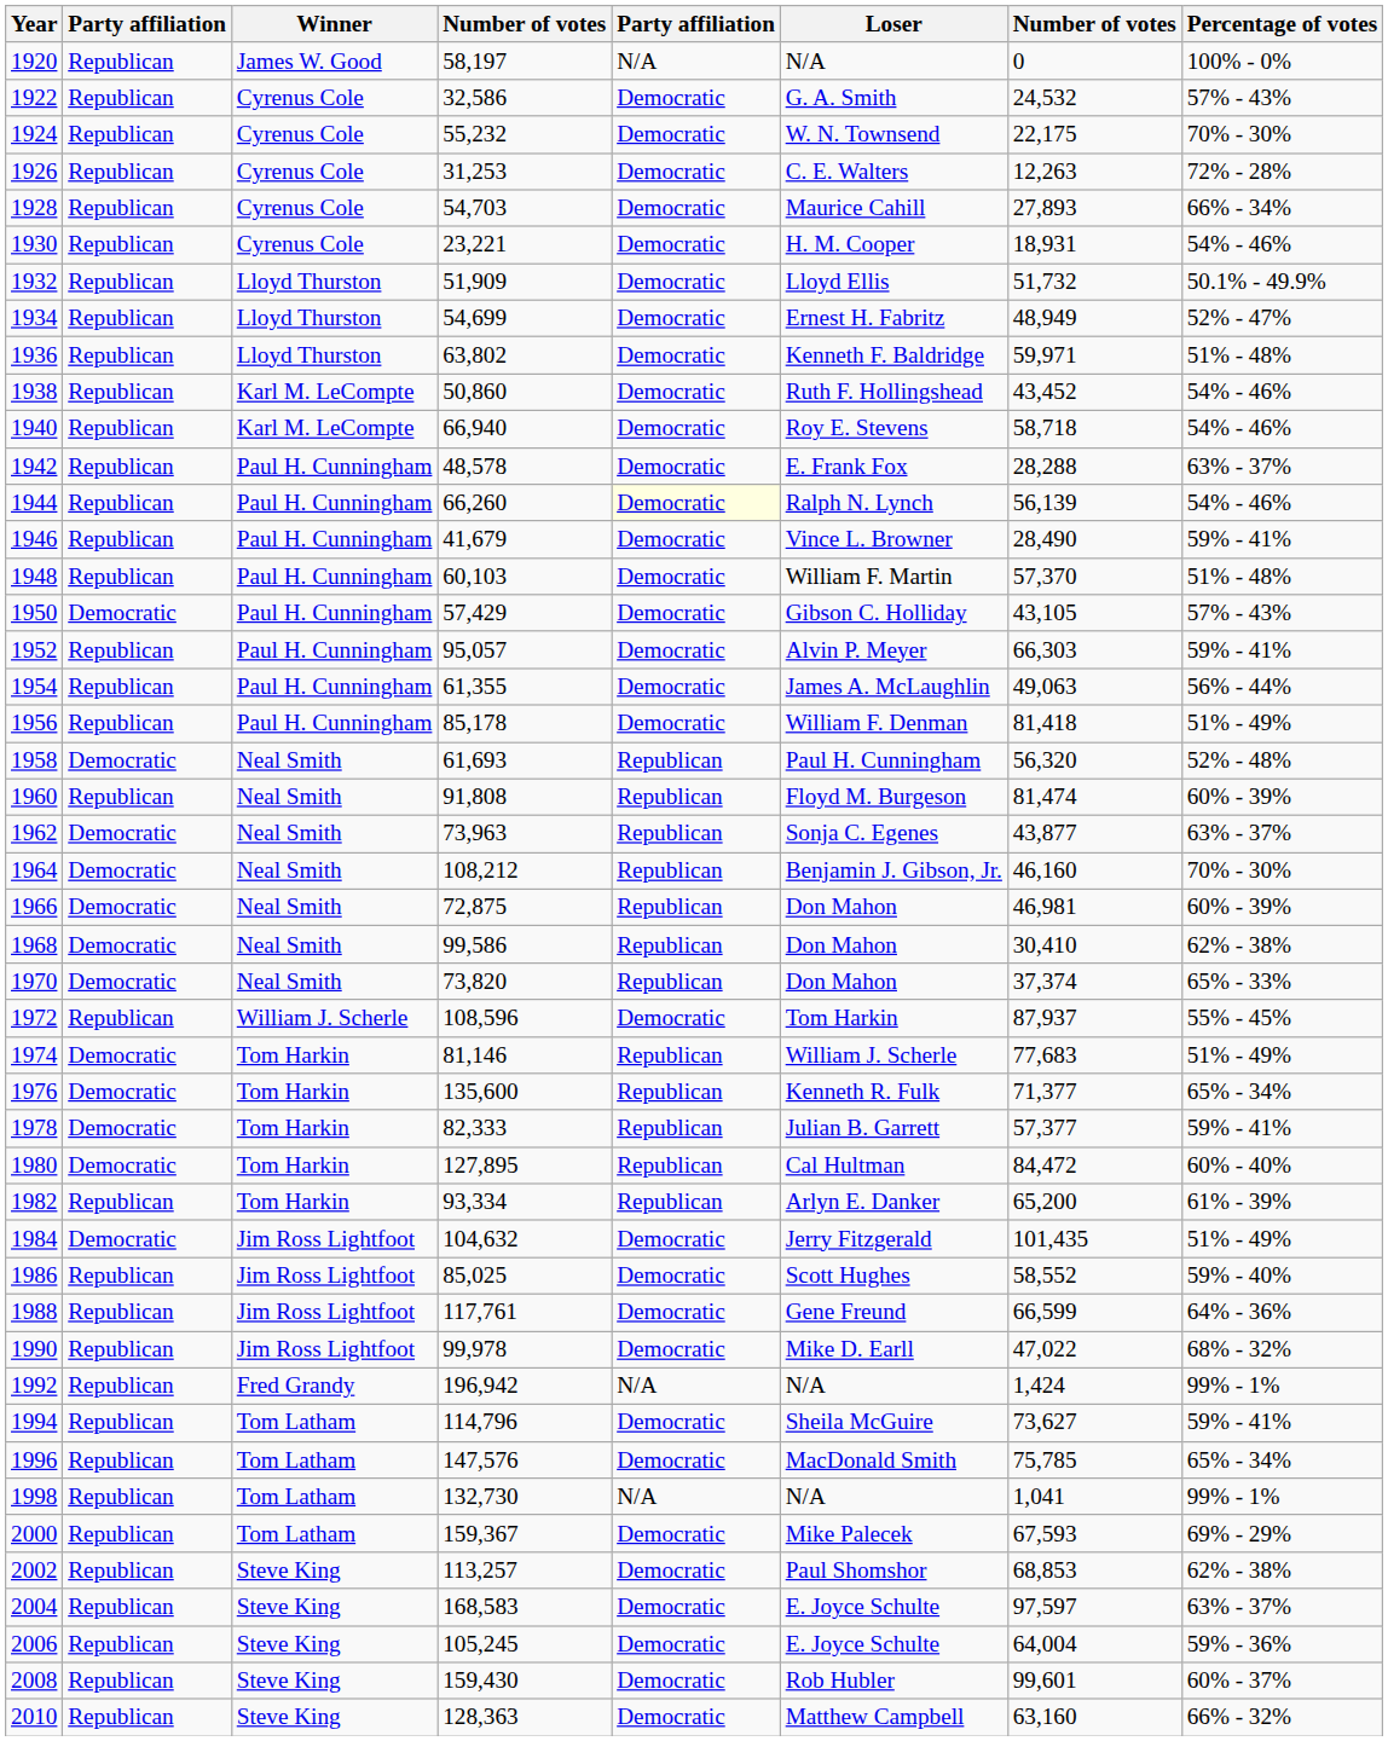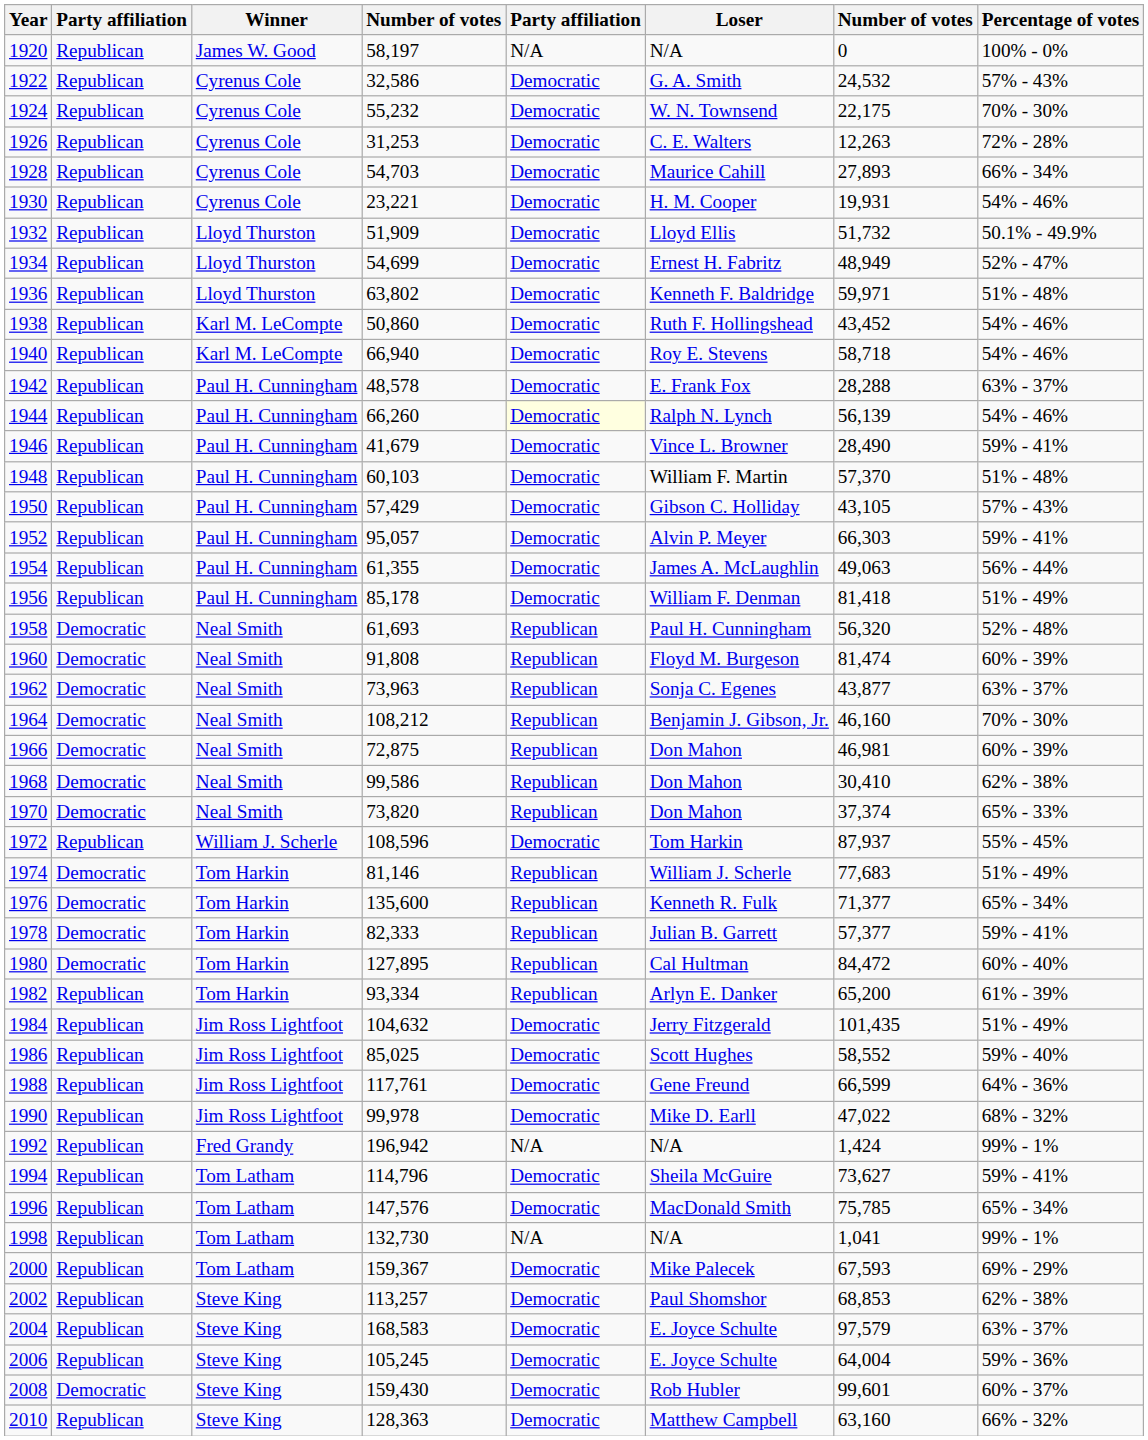 <table class="wikitable">
 <tr>
 <th><strong>Year</strong></th>
 <th><strong>Party affiliation</strong></th>
 <th><strong>Winner</strong></th>
 <th><strong>Number of votes</strong></th>
 <th><strong>Party affiliation</strong></th>
 <th><strong>Loser</strong></th>
 <th><strong>Number of votes</strong></th>
 <th><strong>Percentage of votes</strong></th>
 </tr>
 <tr>
 <td><a href='#'>1920</a></td>
 <td><a href='#'>Republican</a></td>
 <td><a href='#'>James W. Good</a></td>
 <td>58,197</td>
 <td>N/A</td>
 <td>N/A</td>
 <td>0</td>
 <td>100% - 0%</td>
 </tr>
 <tr>
 <td><a href='#'>1922</a></td>
 <td><a href='#'>Republican</a></td>
 <td><a href='#'>Cyrenus Cole</a></td>
 <td>32,586</td>
 <td><a href='#'>Democratic</a></td>
 <td><a href='#'>G. A. Smith</a></td>
 <td>24,532</td>
 <td>57% - 43%</td>
 </tr>
 <tr>
 <td><a href='#'>1924</a></td>
 <td><a href='#'>Republican</a></td>
 <td><a href='#'>Cyrenus Cole</a></td>
 <td>55,232</td>
 <td><a href='#'>Democratic</a></td>
 <td><a href='#'>W. N. Townsend</a></td>
 <td>22,175</td>
 <td>70% - 30%</td>
 </tr>
 <tr>
 <td><a href='#'>1926</a></td>
 <td><a href='#'>Republican</a></td>
 <td><a href='#'>Cyrenus Cole</a></td>
 <td>31,253</td>
 <td><a href='#'>Democratic</a></td>
 <td><a href='#'>C. E. Walters</a></td>
 <td>12,263</td>
 <td>72% - 28%</td>
 </tr>
 <tr>
 <td><a href='#'>1928</a></td>
 <td><a href='#'>Republican</a></td>
 <td><a href='#'>Cyrenus Cole</a></td>
 <td>54,703</td>
 <td><a href='#'>Democratic</a></td>
 <td><a href='#'>Maurice Cahill</a></td>
 <td>27,893</td>
 <td>66% - 34%</td>
 </tr>
 <tr>
 <td><a href='#'>1930</a></td>
 <td><a href='#'>Republican</a></td>
 <td><a href='#'>Cyrenus Cole</a></td>
 <td>23,221</td>
 <td><a href='#'>Democratic</a></td>
 <td><a href='#'>H. M. Cooper</a></td>
-<td>18,931</td>
+<td>19,931</td>
 <td>54% - 46%</td>
 </tr>
 <tr>
 <td><a href='#'>1932</a></td>
 <td><a href='#'>Republican</a></td>
 <td><a href='#'>Lloyd Thurston</a></td>
 <td>51,909</td>
 <td><a href='#'>Democratic</a></td>
 <td><a href='#'>Lloyd Ellis</a></td>
 <td>51,732</td>
 <td>50.1% - 49.9%</td>
 </tr>
 <tr>
 <td><a href='#'>1934</a></td>
 <td><a href='#'>Republican</a></td>
 <td><a href='#'>Lloyd Thurston</a></td>
 <td>54,699</td>
 <td><a href='#'>Democratic</a></td>
 <td><a href='#'>Ernest H. Fabritz</a></td>
 <td>48,949</td>
 <td>52% - 47%</td>
 </tr>
 <tr>
 <td><a href='#'>1936</a></td>
 <td><a href='#'>Republican</a></td>
 <td><a href='#'>Lloyd Thurston</a></td>
 <td>63,802</td>
 <td><a href='#'>Democratic</a></td>
 <td><a href='#'>Kenneth F. Baldridge</a></td>
 <td>59,971</td>
 <td>51% - 48%</td>
 </tr>
 <tr>
 <td><a href='#'>1938</a></td>
 <td><a href='#'>Republican</a></td>
 <td><a href='#'>Karl M. LeCompte</a></td>
 <td>50,860</td>
 <td><a href='#'>Democratic</a></td>
 <td><a href='#'>Ruth F. Hollingshead</a></td>
 <td>43,452</td>
 <td>54% - 46%</td>
 </tr>
 <tr>
 <td><a href='#'>1940</a></td>
 <td><a href='#'>Republican</a></td>
 <td><a href='#'>Karl M. LeCompte</a></td>
 <td>66,940</td>
 <td><a href='#'>Democratic</a></td>
 <td><a href='#'>Roy E. Stevens</a></td>
 <td>58,718</td>
 <td>54% - 46%</td>
 </tr>
 <tr>
 <td><a href='#'>1942</a></td>
 <td><a href='#'>Republican</a></td>
 <td><a href='#'>Paul H. Cunningham</a></td>
 <td>48,578</td>
 <td><a href='#'>Democratic</a></td>
 <td><a href='#'>E. Frank Fox</a></td>
 <td>28,288</td>
 <td>63% - 37%</td>
 </tr>
 <tr>
 <td><a href='#'>1944</a></td>
 <td><a href='#'>Republican</a></td>
 <td><a href='#'>Paul H. Cunningham</a></td>
 <td>66,260</td>
 <td style="background: lightyellow;"><a href='#'>Democratic</a></td>
 <td><a href='#'>Ralph N. Lynch</a></td>
 <td>56,139</td>
 <td>54% - 46%</td>
 </tr>
 <tr>
 <td><a href='#'>1946</a></td>
 <td><a href='#'>Republican</a></td>
 <td><a href='#'>Paul H. Cunningham</a></td>
 <td>41,679</td>
 <td><a href='#'>Democratic</a></td>
 <td><a href='#'>Vince L. Browner</a></td>
 <td>28,490</td>
 <td>59% - 41%</td>
 </tr>
 <tr>
 <td><a href='#'>1948</a></td>
 <td><a href='#'>Republican</a></td>
 <td><a href='#'>Paul H. Cunningham</a></td>
 <td>60,103</td>
 <td><a href='#'>Democratic</a></td>
 <td>William F. Martin</td>
 <td>57,370</td>
 <td>51% - 48%</td>
 </tr>
 <tr>
 <td><a href='#'>1950</a></td>
-<td><a href='#'>Democratic</a></td>
+<td><a href='#'>Republican</a></td>
 <td><a href='#'>Paul H. Cunningham</a></td>
 <td>57,429</td>
 <td><a href='#'>Democratic</a></td>
 <td><a href='#'>Gibson C. Holliday</a></td>
 <td>43,105</td>
 <td>57% - 43%</td>
 </tr>
 <tr>
 <td><a href='#'>1952</a></td>
 <td><a href='#'>Republican</a></td>
 <td><a href='#'>Paul H. Cunningham</a></td>
 <td>95,057</td>
 <td><a href='#'>Democratic</a></td>
 <td><a href='#'>Alvin P. Meyer</a></td>
 <td>66,303</td>
 <td>59% - 41%</td>
 </tr>
 <tr>
 <td><a href='#'>1954</a></td>
 <td><a href='#'>Republican</a></td>
 <td><a href='#'>Paul H. Cunningham</a></td>
 <td>61,355</td>
 <td><a href='#'>Democratic</a></td>
 <td><a href='#'>James A. McLaughlin</a></td>
 <td>49,063</td>
 <td>56% - 44%</td>
 </tr>
 <tr>
 <td><a href='#'>1956</a></td>
 <td><a href='#'>Republican</a></td>
 <td><a href='#'>Paul H. Cunningham</a></td>
 <td>85,178</td>
 <td><a href='#'>Democratic</a></td>
 <td><a href='#'>William F. Denman</a></td>
 <td>81,418</td>
 <td>51% - 49%</td>
 </tr>
 <tr>
 <td><a href='#'>1958</a></td>
 <td><a href='#'>Democratic</a></td>
 <td><a href='#'>Neal Smith</a></td>
 <td>61,693</td>
 <td><a href='#'>Republican</a></td>
 <td><a href='#'>Paul H. Cunningham</a></td>
 <td>56,320</td>
 <td>52% - 48%</td>
 </tr>
 <tr>
 <td><a href='#'>1960</a></td>
-<td><a href='#'>Republican</a></td>
+<td><a href='#'>Democratic</a></td>
 <td><a href='#'>Neal Smith</a></td>
 <td>91,808</td>
 <td><a href='#'>Republican</a></td>
 <td><a href='#'>Floyd M. Burgeson</a></td>
 <td>81,474</td>
 <td>60% - 39%</td>
 </tr>
 <tr>
 <td><a href='#'>1962</a></td>
 <td><a href='#'>Democratic</a></td>
 <td><a href='#'>Neal Smith</a></td>
 <td>73,963</td>
 <td><a href='#'>Republican</a></td>
 <td><a href='#'>Sonja C. Egenes</a></td>
 <td>43,877</td>
 <td>63% - 37%</td>
 </tr>
 <tr>
 <td><a href='#'>1964</a></td>
 <td><a href='#'>Democratic</a></td>
 <td><a href='#'>Neal Smith</a></td>
 <td>108,212</td>
 <td><a href='#'>Republican</a></td>
 <td><a href='#'>Benjamin J. Gibson, Jr.</a></td>
 <td>46,160</td>
 <td>70% - 30%</td>
 </tr>
 <tr>
 <td><a href='#'>1966</a></td>
 <td><a href='#'>Democratic</a></td>
 <td><a href='#'>Neal Smith</a></td>
 <td>72,875</td>
 <td><a href='#'>Republican</a></td>
 <td><a href='#'>Don Mahon</a></td>
 <td>46,981</td>
 <td>60% - 39%</td>
 </tr>
 <tr>
 <td><a href='#'>1968</a></td>
 <td><a href='#'>Democratic</a></td>
 <td><a href='#'>Neal Smith</a></td>
 <td>99,586</td>
 <td><a href='#'>Republican</a></td>
 <td><a href='#'>Don Mahon</a></td>
 <td>30,410</td>
 <td>62% - 38%</td>
 </tr>
 <tr>
 <td><a href='#'>1970</a></td>
 <td><a href='#'>Democratic</a></td>
 <td><a href='#'>Neal Smith</a></td>
 <td>73,820</td>
 <td><a href='#'>Republican</a></td>
 <td><a href='#'>Don Mahon</a></td>
 <td>37,374</td>
 <td>65% - 33%</td>
 </tr>
 <tr>
 <td><a href='#'>1972</a></td>
 <td><a href='#'>Republican</a></td>
 <td><a href='#'>William J. Scherle</a></td>
 <td>108,596</td>
 <td><a href='#'>Democratic</a></td>
 <td><a href='#'>Tom Harkin</a></td>
 <td>87,937</td>
 <td>55% - 45%</td>
 </tr>
 <tr>
 <td><a href='#'>1974</a></td>
 <td><a href='#'>Democratic</a></td>
 <td><a href='#'>Tom Harkin</a></td>
 <td>81,146</td>
 <td><a href='#'>Republican</a></td>
 <td><a href='#'>William J. Scherle</a></td>
 <td>77,683</td>
 <td>51% - 49%</td>
 </tr>
 <tr>
 <td><a href='#'>1976</a></td>
 <td><a href='#'>Democratic</a></td>
 <td><a href='#'>Tom Harkin</a></td>
 <td>135,600</td>
 <td><a href='#'>Republican</a></td>
 <td><a href='#'>Kenneth R. Fulk</a></td>
 <td>71,377</td>
 <td>65% - 34%</td>
 </tr>
 <tr>
 <td><a href='#'>1978</a></td>
 <td><a href='#'>Democratic</a></td>
 <td><a href='#'>Tom Harkin</a></td>
 <td>82,333</td>
 <td><a href='#'>Republican</a></td>
 <td><a href='#'>Julian B. Garrett</a></td>
 <td>57,377</td>
 <td>59% - 41%</td>
 </tr>
 <tr>
 <td><a href='#'>1980</a></td>
 <td><a href='#'>Democratic</a></td>
 <td><a href='#'>Tom Harkin</a></td>
 <td>127,895</td>
 <td><a href='#'>Republican</a></td>
 <td><a href='#'>Cal Hultman</a></td>
 <td>84,472</td>
 <td>60% - 40%</td>
 </tr>
 <tr>
 <td><a href='#'>1982</a></td>
 <td><a href='#'>Republican</a></td>
 <td><a href='#'>Tom Harkin</a></td>
 <td>93,334</td>
 <td><a href='#'>Republican</a></td>
 <td><a href='#'>Arlyn E. Danker</a></td>
 <td>65,200</td>
 <td>61% - 39%</td>
 </tr>
 <tr>
 <td><a href='#'>1984</a></td>
-<td><a href='#'>Democratic</a></td>
+<td><a href='#'>Republican</a></td>
 <td><a href='#'>Jim Ross Lightfoot</a></td>
 <td>104,632</td>
 <td><a href='#'>Democratic</a></td>
 <td><a href='#'>Jerry Fitzgerald</a></td>
 <td>101,435</td>
 <td>51% - 49%</td>
 </tr>
 <tr>
 <td><a href='#'>1986</a></td>
 <td><a href='#'>Republican</a></td>
 <td><a href='#'>Jim Ross Lightfoot</a></td>
 <td>85,025</td>
 <td><a href='#'>Democratic</a></td>
 <td><a href='#'>Scott Hughes</a></td>
 <td>58,552</td>
 <td>59% - 40%</td>
 </tr>
 <tr>
 <td><a href='#'>1988</a></td>
 <td><a href='#'>Republican</a></td>
 <td><a href='#'>Jim Ross Lightfoot</a></td>
 <td>117,761</td>
 <td><a href='#'>Democratic</a></td>
 <td><a href='#'>Gene Freund</a></td>
 <td>66,599</td>
 <td>64% - 36%</td>
 </tr>
 <tr>
 <td><a href='#'>1990</a></td>
 <td><a href='#'>Republican</a></td>
 <td><a href='#'>Jim Ross Lightfoot</a></td>
 <td>99,978</td>
 <td><a href='#'>Democratic</a></td>
 <td><a href='#'>Mike D. Earll</a></td>
 <td>47,022</td>
 <td>68% - 32%</td>
 </tr>
 <tr>
 <td><a href='#'>1992</a></td>
 <td><a href='#'>Republican</a></td>
 <td><a href='#'>Fred Grandy</a></td>
 <td>196,942</td>
 <td>N/A</td>
 <td>N/A</td>
 <td>1,424</td>
 <td>99% - 1%</td>
 </tr>
 <tr>
 <td><a href='#'>1994</a></td>
 <td><a href='#'>Republican</a></td>
 <td><a href='#'>Tom Latham</a></td>
 <td>114,796</td>
 <td><a href='#'>Democratic</a></td>
 <td><a href='#'>Sheila McGuire</a></td>
 <td>73,627</td>
 <td>59% - 41%</td>
 </tr>
 <tr>
 <td><a href='#'>1996</a></td>
 <td><a href='#'>Republican</a></td>
 <td><a href='#'>Tom Latham</a></td>
 <td>147,576</td>
 <td><a href='#'>Democratic</a></td>
 <td><a href='#'>MacDonald Smith</a></td>
 <td>75,785</td>
 <td>65% - 34%</td>
 </tr>
 <tr>
 <td><a href='#'>1998</a></td>
 <td><a href='#'>Republican</a></td>
 <td><a href='#'>Tom Latham</a></td>
 <td>132,730</td>
 <td>N/A</td>
 <td>N/A</td>
 <td>1,041</td>
 <td>99% - 1%</td>
 </tr>
 <tr>
 <td><a href='#'>2000</a></td>
 <td><a href='#'>Republican</a></td>
 <td><a href='#'>Tom Latham</a></td>
 <td>159,367</td>
 <td><a href='#'>Democratic</a></td>
 <td><a href='#'>Mike Palecek</a></td>
 <td>67,593</td>
 <td>69% - 29%</td>
 </tr>
 <tr>
 <td><a href='#'>2002</a></td>
 <td><a href='#'>Republican</a></td>
 <td><a href='#'>Steve King</a></td>
 <td>113,257</td>
 <td><a href='#'>Democratic</a></td>
 <td><a href='#'>Paul Shomshor</a></td>
 <td>68,853</td>
 <td>62% - 38%</td>
 </tr>
 <tr>
 <td><a href='#'>2004</a></td>
 <td><a href='#'>Republican</a></td>
 <td><a href='#'>Steve King</a></td>
 <td>168,583</td>
 <td><a href='#'>Democratic</a></td>
 <td><a href='#'>E. Joyce Schulte</a></td>
-<td>97,597</td>
+<td>97,579</td>
 <td>63% - 37%</td>
 </tr>
 <tr>
 <td><a href='#'>2006</a></td>
 <td><a href='#'>Republican</a></td>
 <td><a href='#'>Steve King</a></td>
 <td>105,245</td>
 <td><a href='#'>Democratic</a></td>
 <td><a href='#'>E. Joyce Schulte</a></td>
 <td>64,004</td>
 <td>59% - 36%</td>
 </tr>
 <tr>
 <td><a href='#'>2008</a></td>
-<td><a href='#'>Republican</a></td>
+<td><a href='#'>Democratic</a></td>
 <td><a href='#'>Steve King</a></td>
 <td>159,430</td>
 <td><a href='#'>Democratic</a></td>
 <td><a href='#'>Rob Hubler</a></td>
 <td>99,601</td>
 <td>60% - 37%</td>
 </tr>
 <tr>
 <td><a href='#'>2010</a></td>
 <td><a href='#'>Republican</a></td>
 <td><a href='#'>Steve King</a></td>
 <td>128,363</td>
 <td><a href='#'>Democratic</a></td>
 <td><a href='#'>Matthew Campbell</a></td>
 <td>63,160</td>
 <td>66% - 32%</td>
 </tr>
 </table>
